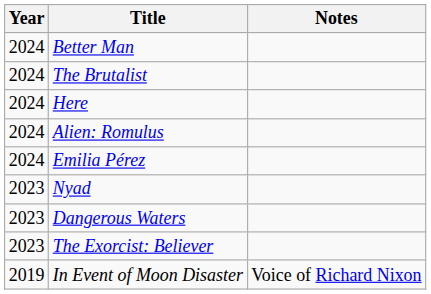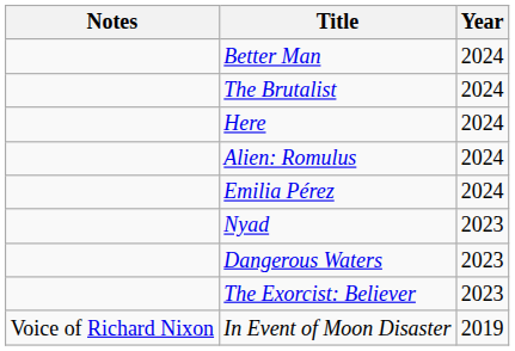 <table class="wikitable">
 <tr>
+<th>Notes</th>
+<th>Title</th>
 <th>Year</th>
-<th>Title</th>
-<th>Notes</th>
 </tr>
 <tr>
+<td></td>
+<td><em><a href='#'>Better Man</a></em></td>
 <td>2024</td>
-<td><em><a href='#'>Better Man</a></em></td>
-<td></td>
 </tr>
 <tr>
+<td></td>
+<td><em><a href='#'>The Brutalist</a></em></td>
 <td>2024</td>
-<td><em><a href='#'>The Brutalist</a></em></td>
-<td></td>
 </tr>
 <tr>
+<td></td>
+<td><em><a href='#'>Here</a></em></td>
 <td>2024</td>
-<td><em><a href='#'>Here</a></em></td>
-<td></td>
 </tr>
 <tr>
+<td></td>
+<td><em><a href='#'>Alien: Romulus</a></em></td>
 <td>2024</td>
-<td><em><a href='#'>Alien: Romulus</a></em></td>
-<td></td>
 </tr>
 <tr>
+<td></td>
+<td><em><a href='#'>Emilia Pérez</a></em></td>
 <td>2024</td>
-<td><em><a href='#'>Emilia Pérez</a></em></td>
-<td></td>
 </tr>
 <tr>
+<td></td>
+<td><em><a href='#'>Nyad</a></em></td>
 <td>2023</td>
-<td><em><a href='#'>Nyad</a></em></td>
-<td></td>
 </tr>
 <tr>
+<td></td>
+<td><em><a href='#'>Dangerous Waters</a></em></td>
 <td>2023</td>
-<td><em><a href='#'>Dangerous Waters</a></em></td>
-<td></td>
 </tr>
 <tr>
+<td></td>
+<td><em><a href='#'>The Exorcist: Believer</a></em></td>
 <td>2023</td>
-<td><em><a href='#'>The Exorcist: Believer</a></em></td>
-<td></td>
 </tr>
 <tr>
+<td>Voice of <a href='#'>Richard Nixon</a></td>
+<td><em>In Event of Moon Disaster</em></td>
 <td>2019</td>
-<td><em>In Event of Moon Disaster</em></td>
-<td>Voice of <a href='#'>Richard Nixon</a></td>
 </tr>
 </table>
